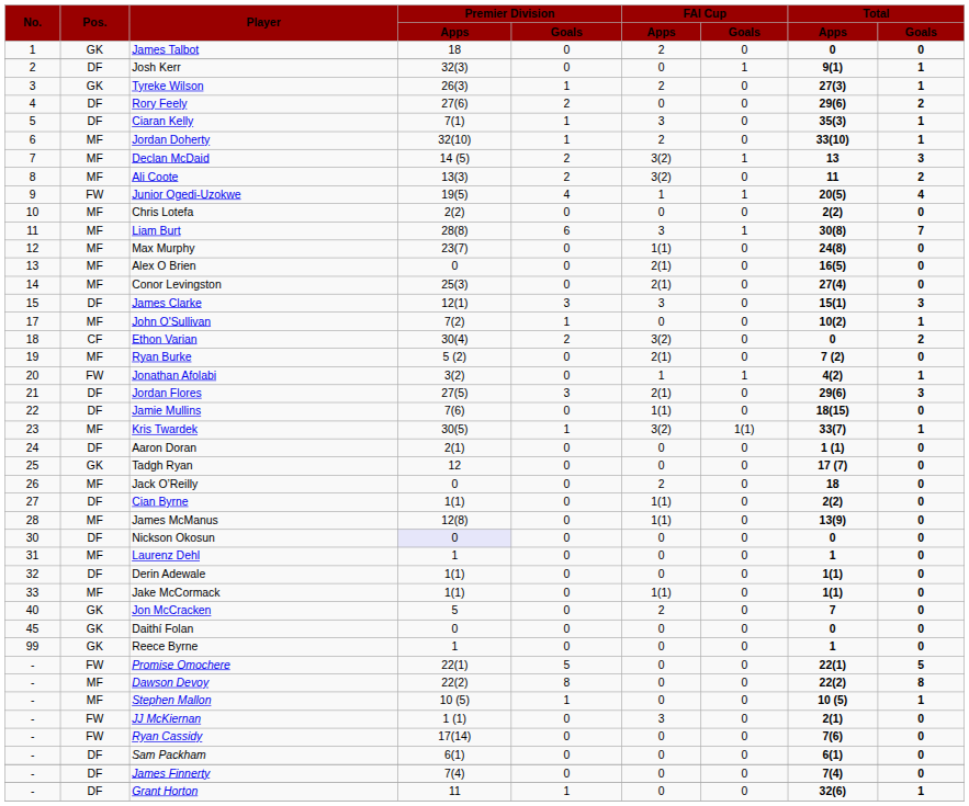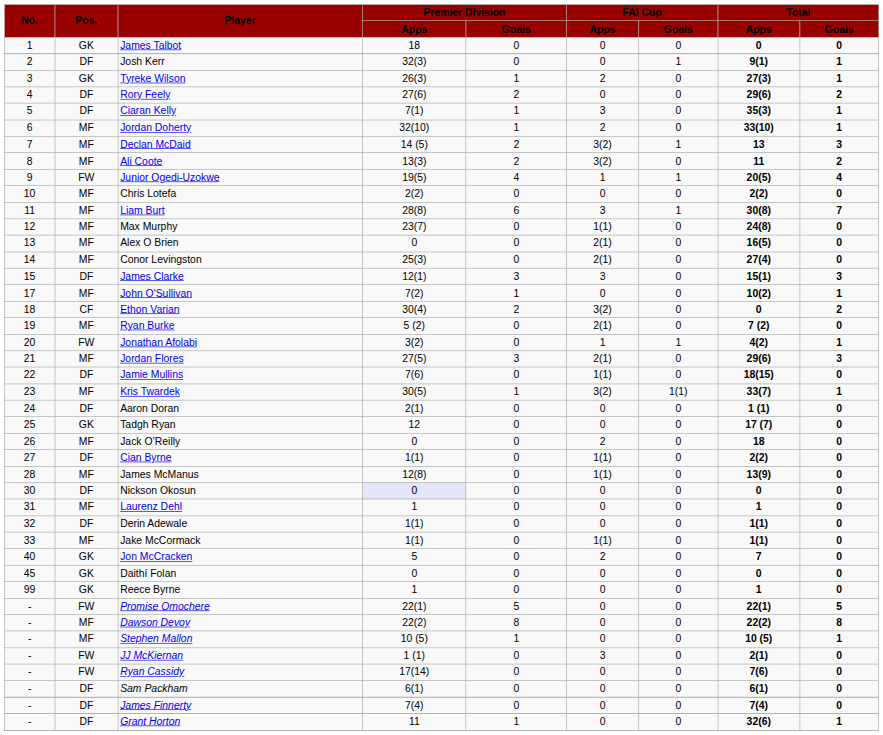 <table class="wikitable" style="text-align:center;width:85%;">
 <tr>
 <th rowspan=2 style=background:#990000;color:#000000>No.</th>
 <th rowspan=2 style=background:#990000;color:#000000>Pos.</th>
 <th rowspan=2 style=background:#990000;color:#000000>Player</th>
 <th colspan=2 style=background:#990000;color:#000000>Premier Division</th>
 <th colspan=2 style=background:#990000;color:#000000>FAI Cup</th>
 <th colspan=2 style=background:#990000;color:#000000>Total</th>
 </tr>
 <tr>
 <th style=background:#990000;color:#000000>Apps</th>
 <th style=background:#990000;color:#000000>Goals</th>
 <th style=background:#990000;color:#000000>Apps</th>
 <th style=background:#990000;color:#000000>Goals</th>
 <th style=background:#990000;color:#000000>Apps</th>
 <th style=background:#990000;color:#000000>Goals</th>
 </tr>
 <tr>
 <td>1</td>
 <td>GK</td>
 <td align=left> <a href='#'>James Talbot</a></td>
 <td>18</td>
 <td>0</td>
-<td>2</td>
+<td>0</td>
 <td>0</td>
 <td><strong>0</strong></td>
 <td><strong>0</strong></td>
 </tr>
 <tr>
 </tr>
 <tr>
 <td>2</td>
 <td>DF</td>
 <td align=left> Josh Kerr</td>
 <td>32(3)</td>
 <td>0</td>
 <td>0</td>
 <td>1</td>
 <td><strong>9(1)</strong></td>
 <td><strong>1</strong></td>
 </tr>
 <tr>
 <td>3</td>
 <td>GK</td>
 <td align=left> <a href='#'>Tyreke Wilson</a></td>
 <td>26(3)</td>
 <td>1</td>
 <td>2</td>
 <td>0</td>
 <td><strong>27(3)</strong></td>
 <td><strong>1</strong></td>
 </tr>
 <tr>
 <td>4</td>
 <td>DF</td>
 <td align=left> <a href='#'>Rory Feely</a></td>
 <td>27(6)</td>
 <td>2</td>
 <td>0</td>
 <td>0</td>
 <td><strong>29(6)</strong></td>
 <td><strong>2</strong></td>
 </tr>
 <tr>
 <td>5</td>
 <td>DF</td>
 <td align=left> <a href='#'>Ciaran Kelly</a></td>
 <td>7(1)</td>
 <td>1</td>
 <td>3</td>
 <td>0</td>
 <td><strong>35(3)</strong></td>
 <td><strong>1</strong></td>
 </tr>
 <tr>
 <td>6</td>
 <td>MF</td>
 <td align=left> <a href='#'>Jordan Doherty</a></td>
 <td>32(10)</td>
 <td>1</td>
 <td>2</td>
 <td>0</td>
 <td><strong>33(10)</strong></td>
 <td><strong>1</strong></td>
 </tr>
 <tr>
 <td>7</td>
 <td>MF</td>
 <td align=left> <a href='#'>Declan McDaid</a></td>
 <td>14 (5)</td>
 <td>2</td>
 <td>3(2)</td>
 <td>1</td>
 <td><strong>13</strong></td>
 <td><strong>3</strong></td>
 </tr>
 <tr>
 <td>8</td>
 <td>MF</td>
 <td align=left> <a href='#'>Ali Coote</a></td>
 <td>13(3)</td>
 <td>2</td>
 <td>3(2)</td>
 <td>0</td>
 <td><strong>11</strong></td>
 <td><strong>2</strong></td>
 </tr>
 <tr>
 <td>9</td>
 <td>FW</td>
 <td align=left> <a href='#'>Junior Ogedi-Uzokwe</a></td>
 <td>19(5)</td>
 <td>4</td>
 <td>1</td>
 <td>1</td>
 <td><strong>20(5)</strong></td>
 <td><strong>4</strong></td>
 </tr>
 <tr>
 <td>10</td>
 <td>MF</td>
 <td align=left> Chris Lotefa</td>
 <td>2(2)</td>
 <td>0</td>
 <td>0</td>
 <td>0</td>
 <td><strong>2(2)</strong></td>
 <td><strong>0</strong></td>
 </tr>
 <tr>
 <td>11</td>
 <td>MF</td>
 <td align=left> <a href='#'>Liam Burt</a></td>
 <td>28(8)</td>
 <td>6</td>
 <td>3</td>
 <td>1</td>
 <td><strong>30(8)</strong></td>
 <td><strong>7</strong></td>
 </tr>
 <tr>
 <td>12</td>
 <td>MF</td>
 <td align=left> Max Murphy</td>
 <td>23(7)</td>
 <td>0</td>
 <td>1(1)</td>
 <td>0</td>
 <td><strong>24(8)</strong></td>
 <td><strong>0</strong></td>
 </tr>
 <tr>
 <td>13</td>
 <td>MF</td>
 <td align=left> Alex O Brien</td>
 <td>0</td>
 <td>0</td>
 <td>2(1)</td>
 <td>0</td>
 <td><strong>16(5)</strong></td>
 <td><strong>0</strong></td>
 </tr>
 <tr>
 <td>14</td>
 <td>MF</td>
 <td align=left> Conor Levingston</td>
 <td>25(3)</td>
 <td>0</td>
 <td>2(1)</td>
 <td>0</td>
 <td><strong>27(4)</strong></td>
 <td><strong>0</strong></td>
 </tr>
 <tr>
 <td>15</td>
 <td>DF</td>
 <td align=left> <a href='#'>James Clarke</a></td>
 <td>12(1)</td>
 <td>3</td>
 <td>3</td>
 <td>0</td>
 <td><strong>15(1)</strong></td>
 <td><strong>3</strong></td>
 </tr>
 <tr>
 <td>17</td>
 <td>MF</td>
 <td align=left> <a href='#'>John O'Sullivan</a></td>
 <td>7(2)</td>
 <td>1</td>
 <td>0</td>
 <td>0</td>
 <td><strong>10(2)</strong></td>
 <td><strong>1</strong></td>
 </tr>
 <tr>
 <td>18</td>
 <td>CF</td>
 <td align=left> <a href='#'>Ethon Varian</a></td>
 <td>30(4)</td>
 <td>2</td>
 <td>3(2)</td>
 <td>0</td>
 <td><strong>0</strong></td>
 <td><strong>2</strong></td>
 </tr>
 <tr>
 <td>19</td>
 <td>MF</td>
 <td align=left> <a href='#'>Ryan Burke</a></td>
 <td>5 (2)</td>
 <td>0</td>
 <td>2(1)</td>
 <td>0</td>
 <td><strong>7 (2)</strong></td>
 <td><strong>0</strong></td>
 </tr>
 <tr>
 <td>20</td>
 <td>FW</td>
 <td align=left> <a href='#'>Jonathan Afolabi</a></td>
 <td>3(2)</td>
 <td>0</td>
 <td>1</td>
 <td>1</td>
 <td><strong>4(2)</strong></td>
 <td><strong>1</strong></td>
 </tr>
 <tr>
 <td>21</td>
-<td>DF</td>
+<td>MF</td>
 <td align=left> <a href='#'>Jordan Flores</a></td>
 <td>27(5)</td>
 <td>3</td>
 <td>2(1)</td>
 <td>0</td>
 <td><strong>29(6)</strong></td>
 <td><strong>3</strong></td>
 </tr>
 <tr>
 <td>22</td>
 <td>DF</td>
 <td align=left> <a href='#'>Jamie Mullins</a></td>
 <td>7(6)</td>
 <td>0</td>
 <td>1(1)</td>
 <td>0</td>
 <td><strong>18(15)</strong></td>
 <td><strong>0</strong></td>
 </tr>
 <tr>
 <td>23</td>
 <td>MF</td>
 <td align=left> <a href='#'>Kris Twardek</a></td>
 <td>30(5)</td>
 <td>1</td>
 <td>3(2)</td>
 <td>1(1)</td>
 <td><strong>33(7)</strong></td>
 <td><strong>1</strong></td>
 </tr>
 <tr>
 <td>24</td>
 <td>DF</td>
 <td align=left> Aaron Doran</td>
 <td>2(1)</td>
 <td>0</td>
 <td>0</td>
 <td>0</td>
 <td><strong>1 (1)</strong></td>
 <td><strong>0</strong></td>
 </tr>
 <tr>
 <td>25</td>
 <td>GK</td>
 <td align=left> Tadgh Ryan</td>
 <td>12</td>
 <td>0</td>
 <td>0</td>
 <td>0</td>
 <td><strong>17 (7)</strong></td>
 <td><strong>0</strong></td>
 </tr>
 <tr>
 <td>26</td>
 <td>MF</td>
 <td align=left> Jack O’Reilly</td>
 <td>0</td>
 <td>0</td>
 <td>2</td>
 <td>0</td>
 <td><strong>18</strong></td>
 <td><strong>0</strong></td>
 </tr>
 <tr>
 <td>27</td>
 <td>DF</td>
 <td align=left> <a href='#'>Cian Byrne</a></td>
 <td>1(1)</td>
 <td>0</td>
 <td>1(1)</td>
 <td>0</td>
 <td><strong>2(2)</strong></td>
 <td><strong>0</strong></td>
 </tr>
 <tr>
 <td>28</td>
 <td>MF</td>
 <td align=left> James McManus</td>
 <td>12(8)</td>
 <td>0</td>
 <td>1(1)</td>
 <td>0</td>
 <td><strong>13(9)</strong></td>
 <td><strong>0</strong></td>
 </tr>
 <tr>
 <td>30</td>
 <td>DF</td>
 <td align=left> Nickson Okosun</td>
 <td style="background: lavender;">0</td>
 <td>0</td>
 <td>0</td>
 <td>0</td>
 <td><strong>0</strong></td>
 <td><strong>0</strong></td>
 </tr>
 <tr>
 <td>31</td>
 <td>MF</td>
 <td align=left> <a href='#'>Laurenz Dehl</a></td>
 <td>1</td>
 <td>0</td>
 <td>0</td>
 <td>0</td>
 <td><strong>1</strong></td>
 <td><strong>0</strong></td>
 </tr>
 <tr>
 <td>32</td>
 <td>DF</td>
 <td align=left> Derin Adewale</td>
 <td>1(1)</td>
 <td>0</td>
 <td>0</td>
 <td>0</td>
 <td><strong>1(1)</strong></td>
 <td><strong>0</strong></td>
 </tr>
 <tr>
 <td>33</td>
 <td>MF</td>
 <td align=left> Jake McCormack</td>
 <td>1(1)</td>
 <td>0</td>
 <td>1(1)</td>
 <td>0</td>
 <td><strong>1(1)</strong></td>
 <td><strong>0</strong></td>
 </tr>
 <tr>
 <td>40</td>
 <td>GK</td>
 <td align=left> <a href='#'>Jon McCracken</a></td>
 <td>5</td>
 <td>0</td>
 <td>2</td>
 <td>0</td>
 <td><strong>7</strong></td>
 <td><strong>0</strong></td>
 </tr>
 <tr>
 <td>45</td>
 <td>GK</td>
 <td align=left> Daithí Folan</td>
 <td>0</td>
 <td>0</td>
 <td>0</td>
 <td>0</td>
 <td><strong>0</strong></td>
 <td><strong>0</strong></td>
 </tr>
 <tr>
 <td>99</td>
 <td>GK</td>
 <td align=left> Reece Byrne</td>
 <td>1</td>
 <td>0</td>
 <td>0</td>
 <td>0</td>
 <td><strong>1</strong></td>
 <td><strong>0</strong></td>
 </tr>
 <tr>
 <td>-</td>
 <td>FW</td>
 <td align=left> <em><a href='#'>Promise Omochere</a></em></td>
 <td>22(1)</td>
 <td>5</td>
 <td>0</td>
 <td>0</td>
 <td><strong>22(1)</strong></td>
 <td><strong>5</strong></td>
 </tr>
 <tr>
 <td>-</td>
 <td>MF</td>
 <td align=left> <em><a href='#'>Dawson Devoy</a></em></td>
 <td>22(2)</td>
 <td>8</td>
 <td>0</td>
 <td>0</td>
 <td><strong>22(2)</strong></td>
 <td><strong>8</strong></td>
 </tr>
 <tr>
 <td>-</td>
 <td>MF</td>
 <td align=left> <em><a href='#'>Stephen Mallon</a></em></td>
 <td>10 (5)</td>
 <td>1</td>
 <td>0</td>
 <td>0</td>
 <td><strong>10 (5)</strong></td>
 <td><strong>1</strong></td>
 </tr>
 <tr>
 <td>-</td>
 <td>FW</td>
 <td align=left> <em><a href='#'>JJ McKiernan</a></em></td>
 <td>1 (1)</td>
 <td>0</td>
 <td>3</td>
 <td>0</td>
 <td><strong>2(1)</strong></td>
 <td><strong>0</strong></td>
 </tr>
 <tr>
 <td>-</td>
 <td>FW</td>
 <td align=left> <em><a href='#'>Ryan Cassidy</a></em></td>
 <td>17(14)</td>
 <td>0</td>
 <td>0</td>
 <td>0</td>
 <td><strong>7(6)</strong></td>
 <td><strong>0</strong></td>
 </tr>
 <tr>
 <td>-</td>
 <td>DF</td>
 <td align=left> <em>Sam Packham</em></td>
 <td>6(1)</td>
 <td>0</td>
 <td>0</td>
 <td>0</td>
 <td><strong>6(1)</strong></td>
 <td><strong>0</strong></td>
 </tr>
 <tr>
 </tr>
 <tr>
 <td>-</td>
 <td>DF</td>
 <td align=left> <em><a href='#'>James Finnerty</a></em></td>
 <td>7(4)</td>
 <td>0</td>
 <td>0</td>
 <td>0</td>
 <td><strong>7(4)</strong></td>
 <td><strong>0</strong></td>
 </tr>
 <tr>
 </tr>
 <tr>
 <td>-</td>
 <td>DF</td>
 <td align=left> <em><a href='#'>Grant Horton</a></em></td>
 <td>11</td>
 <td>1</td>
 <td>0</td>
 <td>0</td>
 <td><strong>32(6)</strong></td>
 <td><strong>1</strong></td>
 </tr>
 <tr>
 </tr>
 </table>
